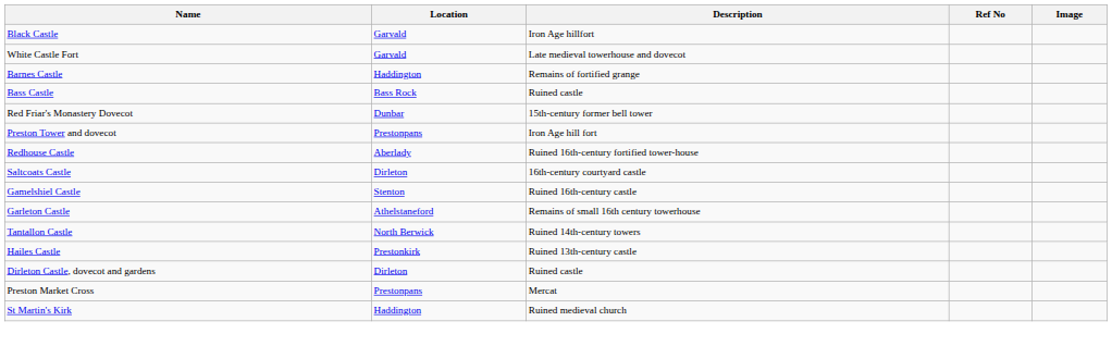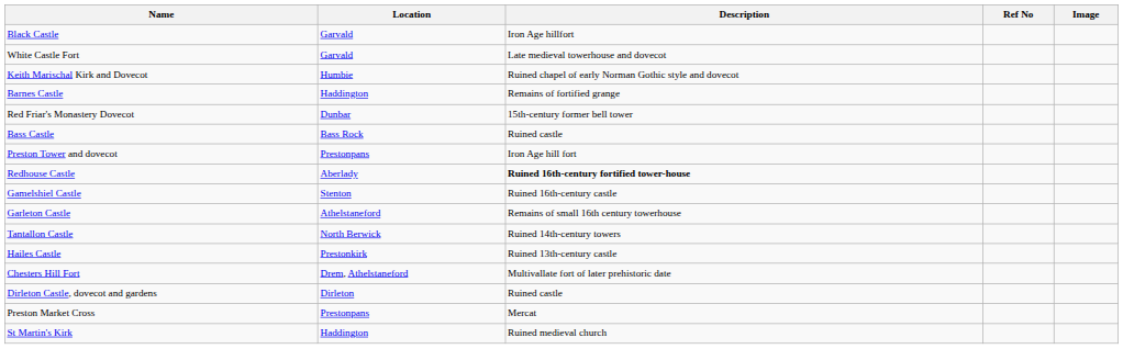 <table class="wikitable sortable" style="font-size: 90%;width:100%;border:0px;text-align:left;line-height:150%;">
 <tr>
 <th>Name</th>
 <th>Location</th>
 <th class="unsortable">Description</th>
 <th>Ref No</th>
 <th class="unsortable">Image</th>
 </tr>
 <tr>
 <td><a href='#'>Black Castle</a></td>
 <td><a href='#'>Garvald</a></td>
 <td>Iron Age hillfort</td>
 <td></td>
 <td></td>
 </tr>
 <tr>
 <td>White Castle Fort</td>
 <td><a href='#'>Garvald</a></td>
 <td>Late medieval towerhouse and dovecot</td>
 <td></td>
 <td></td>
 </tr>
 <tr>
+<td><a href='#'>Keith Marischal</a> Kirk and Dovecot</td>
+<td><a href='#'>Humbie</a></td>
+<td>Ruined chapel of early Norman Gothic style and dovecot</td>
+<td></td>
+<td></td>
+</tr>
+<tr>
 <td><a href='#'>Barnes Castle</a></td>
 <td><a href='#'>Haddington</a></td>
 <td>Remains of fortified grange</td>
 <td></td>
 <td></td>
 </tr>
 <tr>
-<td><a href='#'>Bass Castle</a></td>
-<td><a href='#'>Bass Rock</a></td>
-<td>Ruined castle</td>
+<td>Red Friar's Monastery Dovecot</td>
+<td><a href='#'>Dunbar</a></td>
+<td>15th-century former bell tower</td>
 <td></td>
 <td></td>
 </tr>
 <tr>
-<td>Red Friar's Monastery Dovecot</td>
-<td><a href='#'>Dunbar</a></td>
-<td>15th-century former bell tower</td>
+<td><a href='#'>Bass Castle</a></td>
+<td><a href='#'>Bass Rock</a></td>
+<td>Ruined castle</td>
 <td></td>
 <td></td>
 </tr>
 <tr>
 <td><a href='#'>Preston Tower</a> and dovecot</td>
 <td><a href='#'>Prestonpans</a></td>
 <td>Iron Age hill fort</td>
 <td></td>
 <td></td>
 </tr>
 <tr>
 <td><a href='#'>Redhouse Castle</a></td>
 <td><a href='#'>Aberlady</a></td>
-<td>Ruined 16th-century fortified tower-house</td>
-<td></td>
-<td></td>
-</tr>
-<tr>
-<td><a href='#'>Saltcoats Castle</a></td>
-<td><a href='#'>Dirleton</a></td>
-<td>16th-century courtyard castle</td>
+<td><strong>Ruined 16th-century fortified tower-house</strong></td>
 <td></td>
 <td></td>
 </tr>
 <tr>
 <td><a href='#'>Gamelshiel Castle</a></td>
 <td><a href='#'>Stenton</a></td>
 <td>Ruined 16th-century castle</td>
 <td></td>
 <td></td>
 </tr>
 <tr>
 <td><a href='#'>Garleton Castle</a></td>
 <td><a href='#'>Athelstaneford</a></td>
 <td>Remains of small 16th century towerhouse</td>
 <td></td>
 <td></td>
 </tr>
 <tr>
 <td><a href='#'>Tantallon Castle</a></td>
 <td><a href='#'>North Berwick</a></td>
 <td>Ruined 14th-century towers</td>
 <td></td>
 <td></td>
 </tr>
 <tr>
 <td><a href='#'>Hailes Castle</a></td>
 <td><a href='#'>Prestonkirk</a></td>
 <td>Ruined 13th-century castle</td>
 <td></td>
 <td></td>
 </tr>
 <tr>
+<td><a href='#'>Chesters Hill Fort</a></td>
+<td><a href='#'>Drem</a>, <a href='#'>Athelstaneford</a></td>
+<td>Multivallate fort of later prehistoric date</td>
+<td></td>
+<td></td>
+</tr>
+<tr>
 <td><a href='#'>Dirleton Castle</a>, dovecot and gardens</td>
 <td><a href='#'>Dirleton</a></td>
 <td>Ruined castle</td>
 <td></td>
 <td></td>
 </tr>
 <tr>
 <td>Preston Market Cross</td>
 <td><a href='#'>Prestonpans</a></td>
 <td>Mercat</td>
 <td></td>
 <td></td>
 </tr>
 <tr>
 <td><a href='#'>St Martin's Kirk</a></td>
 <td><a href='#'>Haddington</a></td>
 <td>Ruined medieval church</td>
 <td></td>
 <td></td>
 </tr>
 </table>
